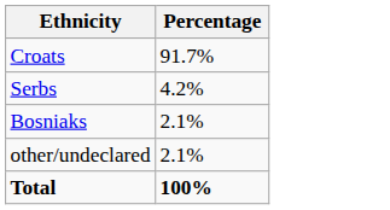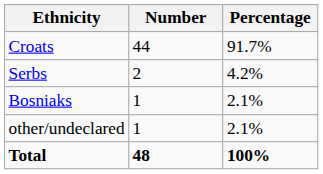 <table class="wikitable">
 <tr>
 <th width="100px">Ethnicity</th>
+<th width="80px">Number</th>
 <th width="80px">Percentage</th>
 </tr>
 <tr>
 <td><a href='#'>Croats</a></td>
+<td>44</td>
 <td>91.7%</td>
 </tr>
 <tr>
 <td><a href='#'>Serbs</a></td>
+<td>2</td>
 <td>4.2%</td>
 </tr>
 <tr>
 <td><a href='#'>Bosniaks</a></td>
+<td>1</td>
 <td>2.1%</td>
 </tr>
 <tr>
 <td>other/undeclared</td>
+<td>1</td>
 <td>2.1%</td>
 </tr>
 <tr>
 <td><strong>Total</strong></td>
+<td><strong>48</strong></td>
 <td><strong>100%</strong></td>
 </tr>
 </table>
